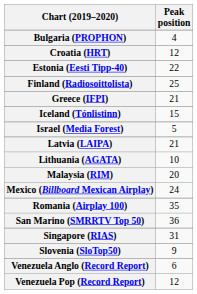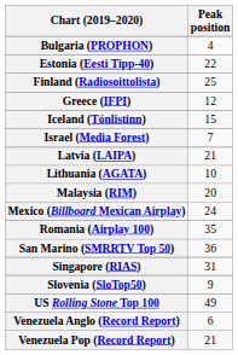 <table class="wikitable sortable plainrowheaders" style="text-align:center">
 <tr>
 <th scope="col">Chart (2019–2020)</th>
 <th scope="col">Peak<br>position</th>
 </tr>
 <tr>
 </tr>
 <tr>
 </tr>
 <tr>
 </tr>
 <tr>
 </tr>
 <tr>
 </tr>
 <tr>
 <th scope="row">Bulgaria (<a href='#'>PROPHON</a>)</th>
 <td>4</td>
 </tr>
 <tr>
 </tr>
 <tr>
 </tr>
 <tr>
 </tr>
 <tr>
 </tr>
 <tr>
 </tr>
 <tr>
-<th scope="row">Croatia (<a href='#'>HRT</a>)</th>
-<td>12</td>
-</tr>
-<tr>
 </tr>
 <tr>
 <th scope="row">Estonia (<a href='#'>Eesti Tipp-40</a>)</th>
 <td>22</td>
 </tr>
 <tr>
 </tr>
 <tr>
 <th scope="row">Finland (<a href='#'>Radiosoittolista</a>)</th>
 <td>25</td>
 </tr>
 <tr>
 </tr>
 <tr>
 </tr>
 <tr>
 <th scope="row">Greece (<a href='#'>IFPI</a>)</th>
-<td>21</td>
+<td>12</td>
 </tr>
 <tr>
 </tr>
 <tr>
 </tr>
 <tr>
 </tr>
 <tr>
 <th scope="row">Iceland (<a href='#'>Tónlistinn</a>)</th>
 <td>15</td>
 </tr>
 <tr>
 </tr>
 <tr>
 <th scope="row">Israel (<a href='#'>Media Forest</a>)</th>
-<td>5</td>
+<td>7</td>
 </tr>
 <tr>
 </tr>
 <tr>
 <th scope="row">Latvia (<a href='#'>LAIPA</a>)</th>
 <td>21</td>
 </tr>
 <tr>
 <th scope="row">Lithuania (<a href='#'>AGATA</a>)</th>
 <td>10</td>
 </tr>
 <tr>
 <th scope="row">Malaysia (<a href='#'>RIM</a>)</th>
 <td>20</td>
 </tr>
 <tr>
 <th scope="row">Mexico (<a href='#'><em>Billboard</em> Mexican Airplay</a>)</th>
 <td>24</td>
 </tr>
 <tr>
 </tr>
 <tr>
 </tr>
 <tr>
 </tr>
 <tr>
 </tr>
 <tr>
 </tr>
 <tr>
 </tr>
 <tr>
 <th scope="row">Romania (<a href='#'>Airplay 100</a>)</th>
 <td>35</td>
 </tr>
 <tr>
 <th scope="row">San Marino (<a href='#'>SMRRTV Top 50</a>)</th>
 <td>36</td>
 </tr>
 <tr>
 </tr>
 <tr>
 <th scope="row">Singapore (<a href='#'>RIAS</a>)</th>
 <td>31</td>
 </tr>
 <tr>
 </tr>
 <tr>
 </tr>
 <tr>
 <th scope="row">Slovenia (<a href='#'>SloTop50</a>)</th>
 <td>9</td>
 </tr>
 <tr>
 </tr>
 <tr>
 </tr>
 <tr>
 </tr>
 <tr>
 </tr>
 <tr>
 </tr>
 <tr>
 </tr>
 <tr>
 </tr>
 <tr>
 </tr>
 <tr>
+<th scope="row">US <a href='#'><em>Rolling Stone</em> Top 100</a></th>
+<td>49</td>
+</tr>
+<tr>
 <th scope="row">Venezuela Anglo (<a href='#'>Record Report</a>)</th>
 <td>6</td>
 </tr>
 <tr>
 <th scope="row">Venezuela Pop (<a href='#'>Record Report</a>)</th>
-<td>12</td>
+<td>21</td>
 </tr>
 </table>
